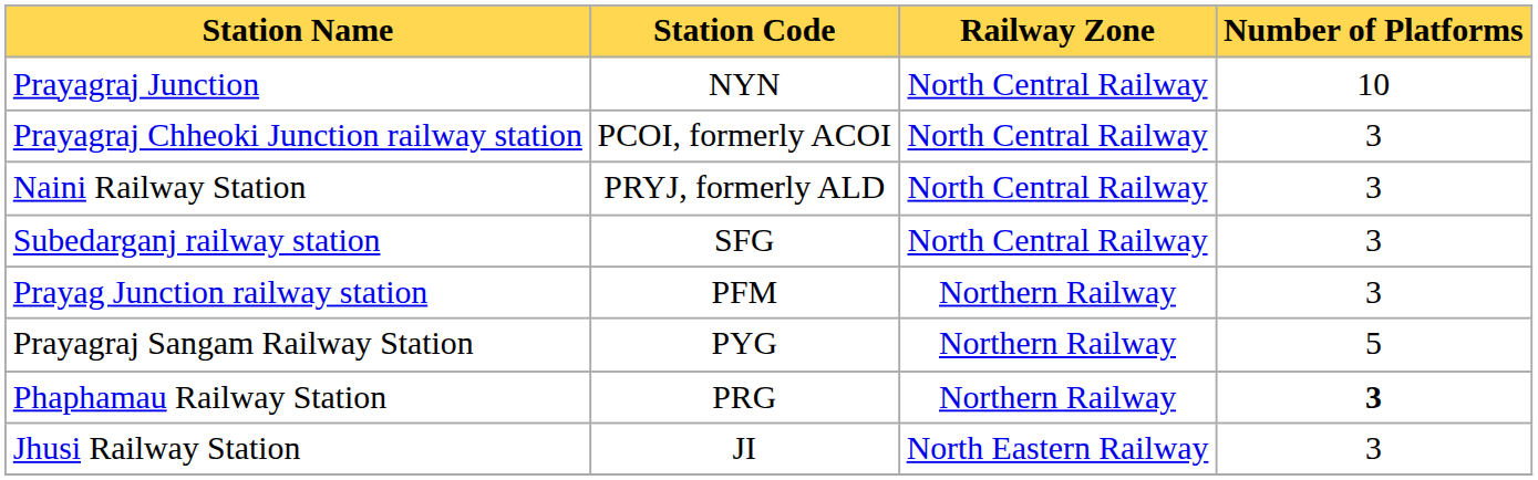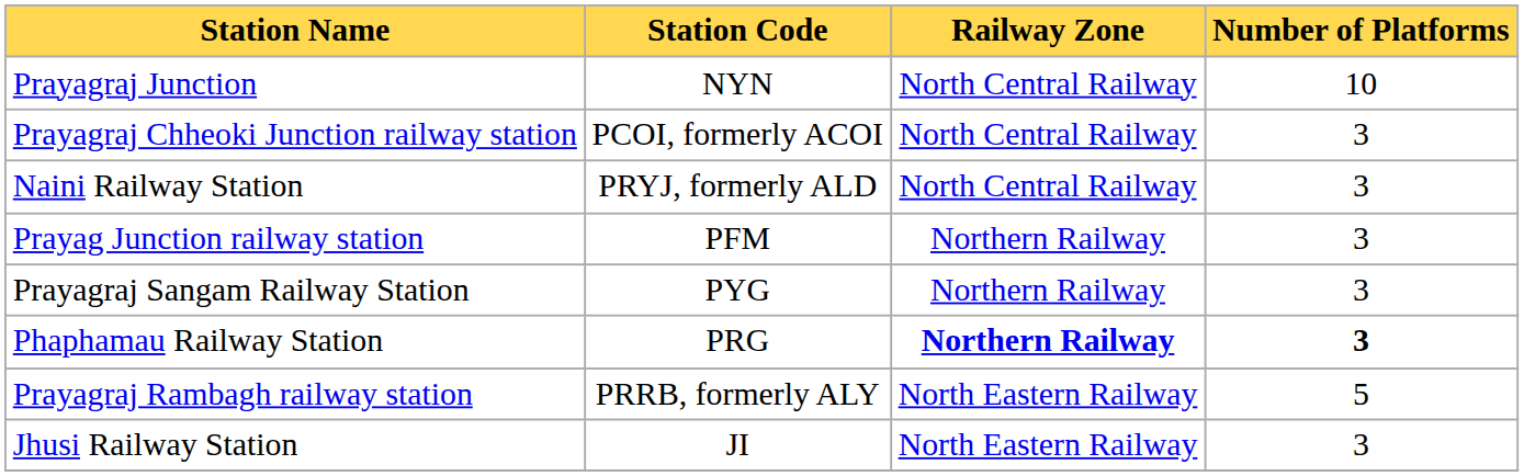 <table class="wikitable sortable" style="background:#fff;">
 <tr>
 <th style="background:#ffd750;">Station Name</th>
 <th style="background:#ffd750;">Station Code</th>
 <th style="background:#ffd750;">Railway Zone</th>
 <th style="background:#ffd750;">Number of Platforms</th>
 </tr>
 <tr>
 <td><a href='#'>Prayagraj Junction</a></td>
 <td style="text-align:center;">NYN</td>
 <td style="text-align:center;"><a href='#'>North Central Railway</a></td>
 <td style="text-align:center;">10</td>
 </tr>
 <tr>
 <td><a href='#'>Prayagraj Chheoki Junction railway station</a></td>
 <td style="text-align:center;">PCOI, formerly ACOI</td>
 <td style="text-align:center;"><a href='#'>North Central Railway</a></td>
 <td style="text-align:center;">3</td>
 </tr>
 <tr>
 <td><a href='#'>Naini</a> Railway Station</td>
 <td style="text-align:center;">PRYJ, formerly ALD</td>
 <td style="text-align:center;"><a href='#'>North Central Railway</a></td>
 <td style="text-align:center;">3</td>
 </tr>
 <tr>
-<td><a href='#'>Subedarganj railway station</a></td>
-<td style="text-align:center;">SFG</td>
-<td style="text-align:center;"><a href='#'>North Central Railway</a></td>
-<td style="text-align:center;">3</td>
-</tr>
-<tr>
 <td><a href='#'>Prayag Junction railway station</a></td>
 <td style="text-align:center;">PFM</td>
 <td style="text-align:center;"><a href='#'>Northern Railway</a></td>
 <td style="text-align:center;">3</td>
 </tr>
 <tr>
 <td>Prayagraj Sangam Railway Station</td>
 <td style="text-align:center;">PYG</td>
 <td style="text-align:center;"><a href='#'>Northern Railway</a></td>
-<td style="text-align:center;">5</td>
+<td style="text-align:center;">3</td>
 </tr>
 <tr>
 <td><a href='#'>Phaphamau</a> Railway Station</td>
 <td style="text-align:center;">PRG</td>
-<td style="text-align:center;"><a href='#'>Northern Railway</a></td>
+<td style="text-align:center;"><strong><a href='#'>Northern Railway</a></strong></td>
 <td style="text-align:center;"><strong>3</strong></td>
+</tr>
+<tr>
+<td><a href='#'>Prayagraj Rambagh railway station</a></td>
+<td style="text-align:center;">PRRB, formerly ALY</td>
+<td style="text-align:center;"><a href='#'>North Eastern Railway</a></td>
+<td style="text-align:center;">5</td>
 </tr>
 <tr>
 <td><a href='#'>Jhusi</a> Railway Station</td>
 <td style="text-align:center;">JI</td>
 <td style="text-align:center;"><a href='#'>North Eastern Railway</a></td>
 <td style="text-align:center;">3</td>
 </tr>
 <tr>
 </tr>
 </table>
